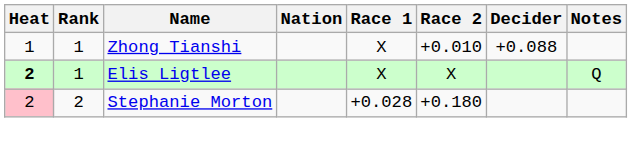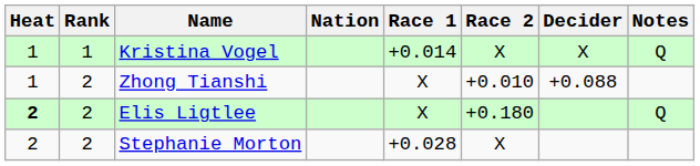 <table class="wikitable sortable" style="text-align:center">
 <tr>
 <th>Heat</th>
 <th>Rank</th>
 <th>Name</th>
 <th>Nation</th>
 <th>Race 1</th>
 <th>Race 2</th>
 <th>Decider</th>
 <th>Notes</th>
 </tr>
+<tr bgcolor=ccffcc>
+<td>1</td>
+<td>1</td>
+<td align=left><a href='#'>Kristina Vogel</a></td>
+<td align=left></td>
+<td>+0.014</td>
+<td>X</td>
+<td>X</td>
+<td>Q</td>
+</tr>
 <tr>
 <td>1</td>
-<td>1</td>
+<td>2</td>
 <td align=left><a href='#'>Zhong Tianshi</a></td>
 <td align=left></td>
 <td>X</td>
 <td>+0.010</td>
 <td>+0.088</td>
 <td></td>
 </tr>
 <tr bgcolor=ccffcc>
 <td><strong>2</strong></td>
-<td>1</td>
+<td>2</td>
 <td align=left><a href='#'>Elis Ligtlee</a></td>
 <td align=left></td>
 <td>X</td>
-<td>X</td>
+<td>+0.180</td>
 <td></td>
 <td>Q</td>
 </tr>
 <tr>
-<td style="background: pink;">2</td>
+<td>2</td>
 <td>2</td>
 <td align=left><a href='#'>Stephanie Morton</a></td>
 <td align=left></td>
 <td>+0.028</td>
-<td>+0.180</td>
+<td>X</td>
 <td></td>
 <td></td>
 </tr>
 </table>
